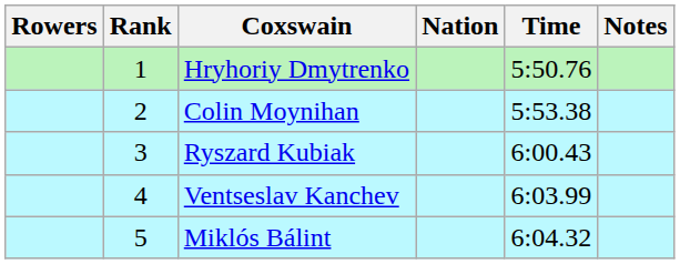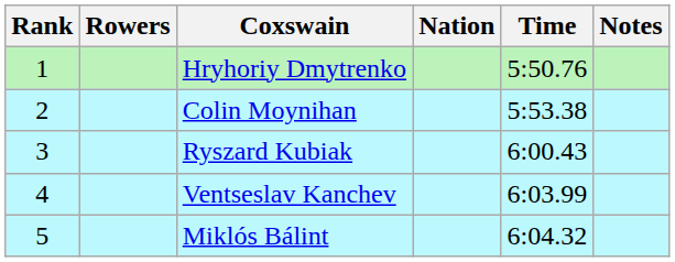 <table class="wikitable sortable" style="text-align:center">
 <tr>
+<th>Rank</th>
 <th>Rowers</th>
-<th>Rank</th>
 <th>Coxswain</th>
 <th>Nation</th>
 <th>Time</th>
 <th>Notes</th>
 </tr>
 <tr bgcolor=bbf3bb>
+<td>1</td>
 <td></td>
-<td>1</td>
 <td align=left><a href='#'>Hryhoriy Dmytrenko</a></td>
 <td align=left></td>
 <td>5:50.76</td>
 <td></td>
 </tr>
 <tr bgcolor=bbf9ff>
+<td>2</td>
 <td></td>
-<td>2</td>
 <td align=left><a href='#'>Colin Moynihan</a></td>
 <td align=left></td>
 <td>5:53.38</td>
 <td></td>
 </tr>
 <tr bgcolor=bbf9ff>
+<td>3</td>
 <td></td>
-<td>3</td>
 <td align=left><a href='#'>Ryszard Kubiak</a></td>
 <td align=left></td>
 <td>6:00.43</td>
 <td></td>
 </tr>
 <tr bgcolor=bbf9ff>
+<td>4</td>
 <td></td>
-<td>4</td>
 <td align=left><a href='#'>Ventseslav Kanchev</a></td>
 <td align=left></td>
 <td>6:03.99</td>
 <td></td>
 </tr>
 <tr bgcolor=bbf9ff>
+<td>5</td>
 <td></td>
-<td>5</td>
 <td align=left><a href='#'>Miklós Bálint</a></td>
 <td align=left></td>
 <td>6:04.32</td>
 <td></td>
 </tr>
 </table>
